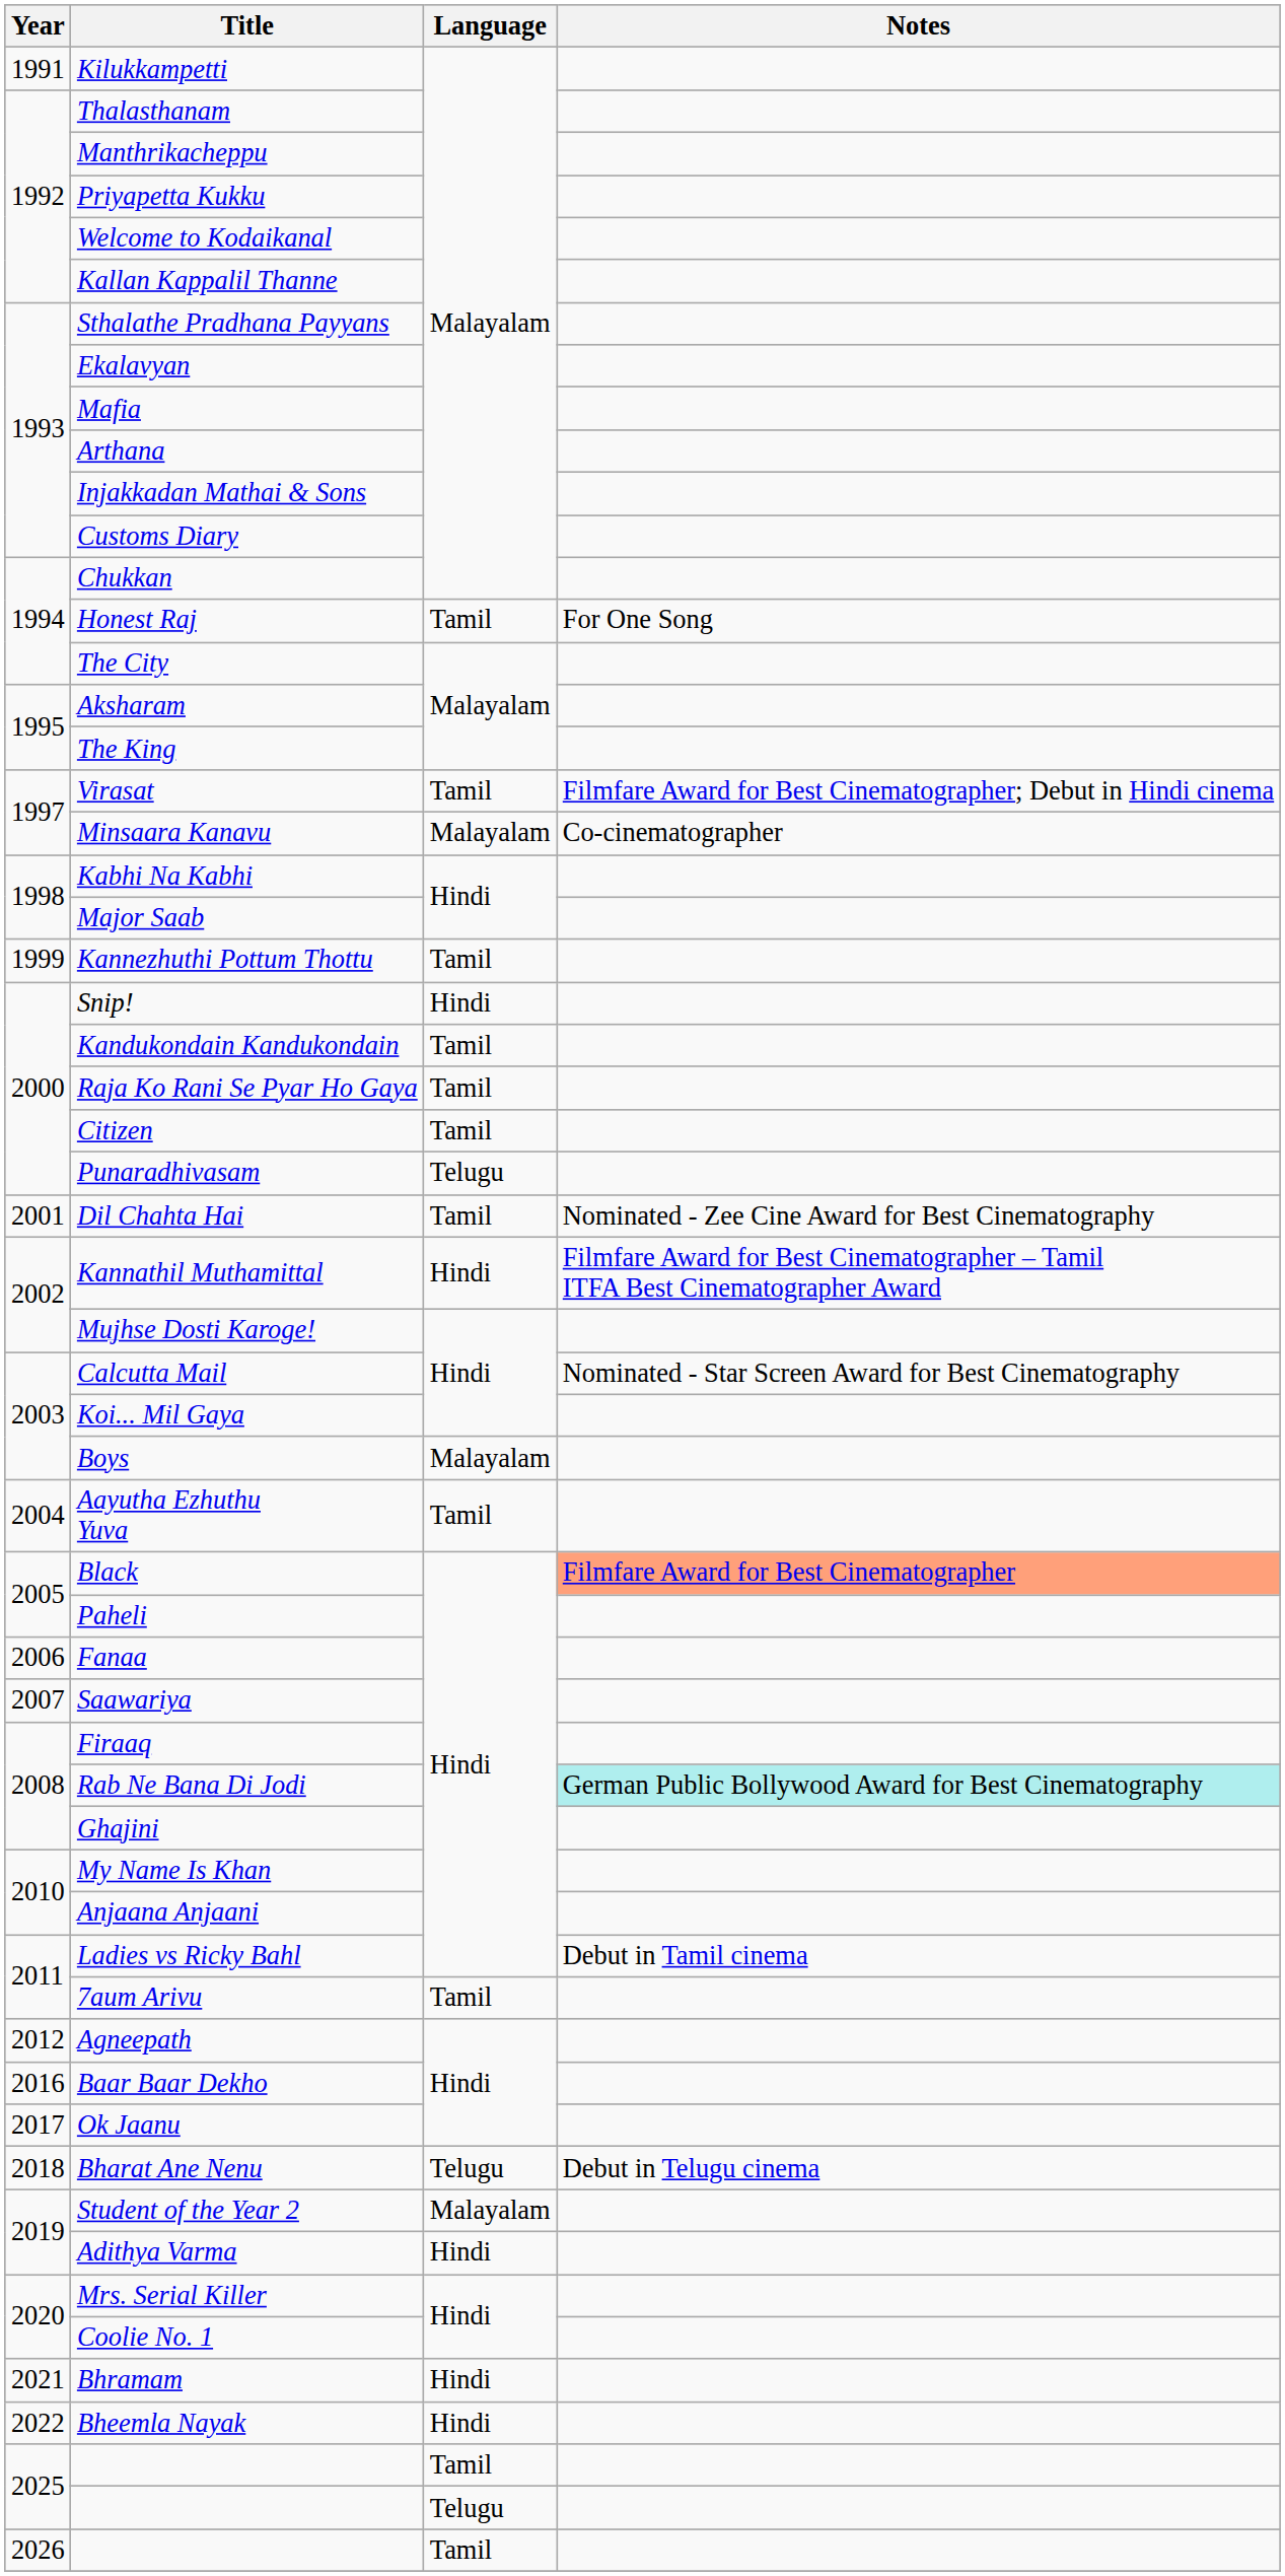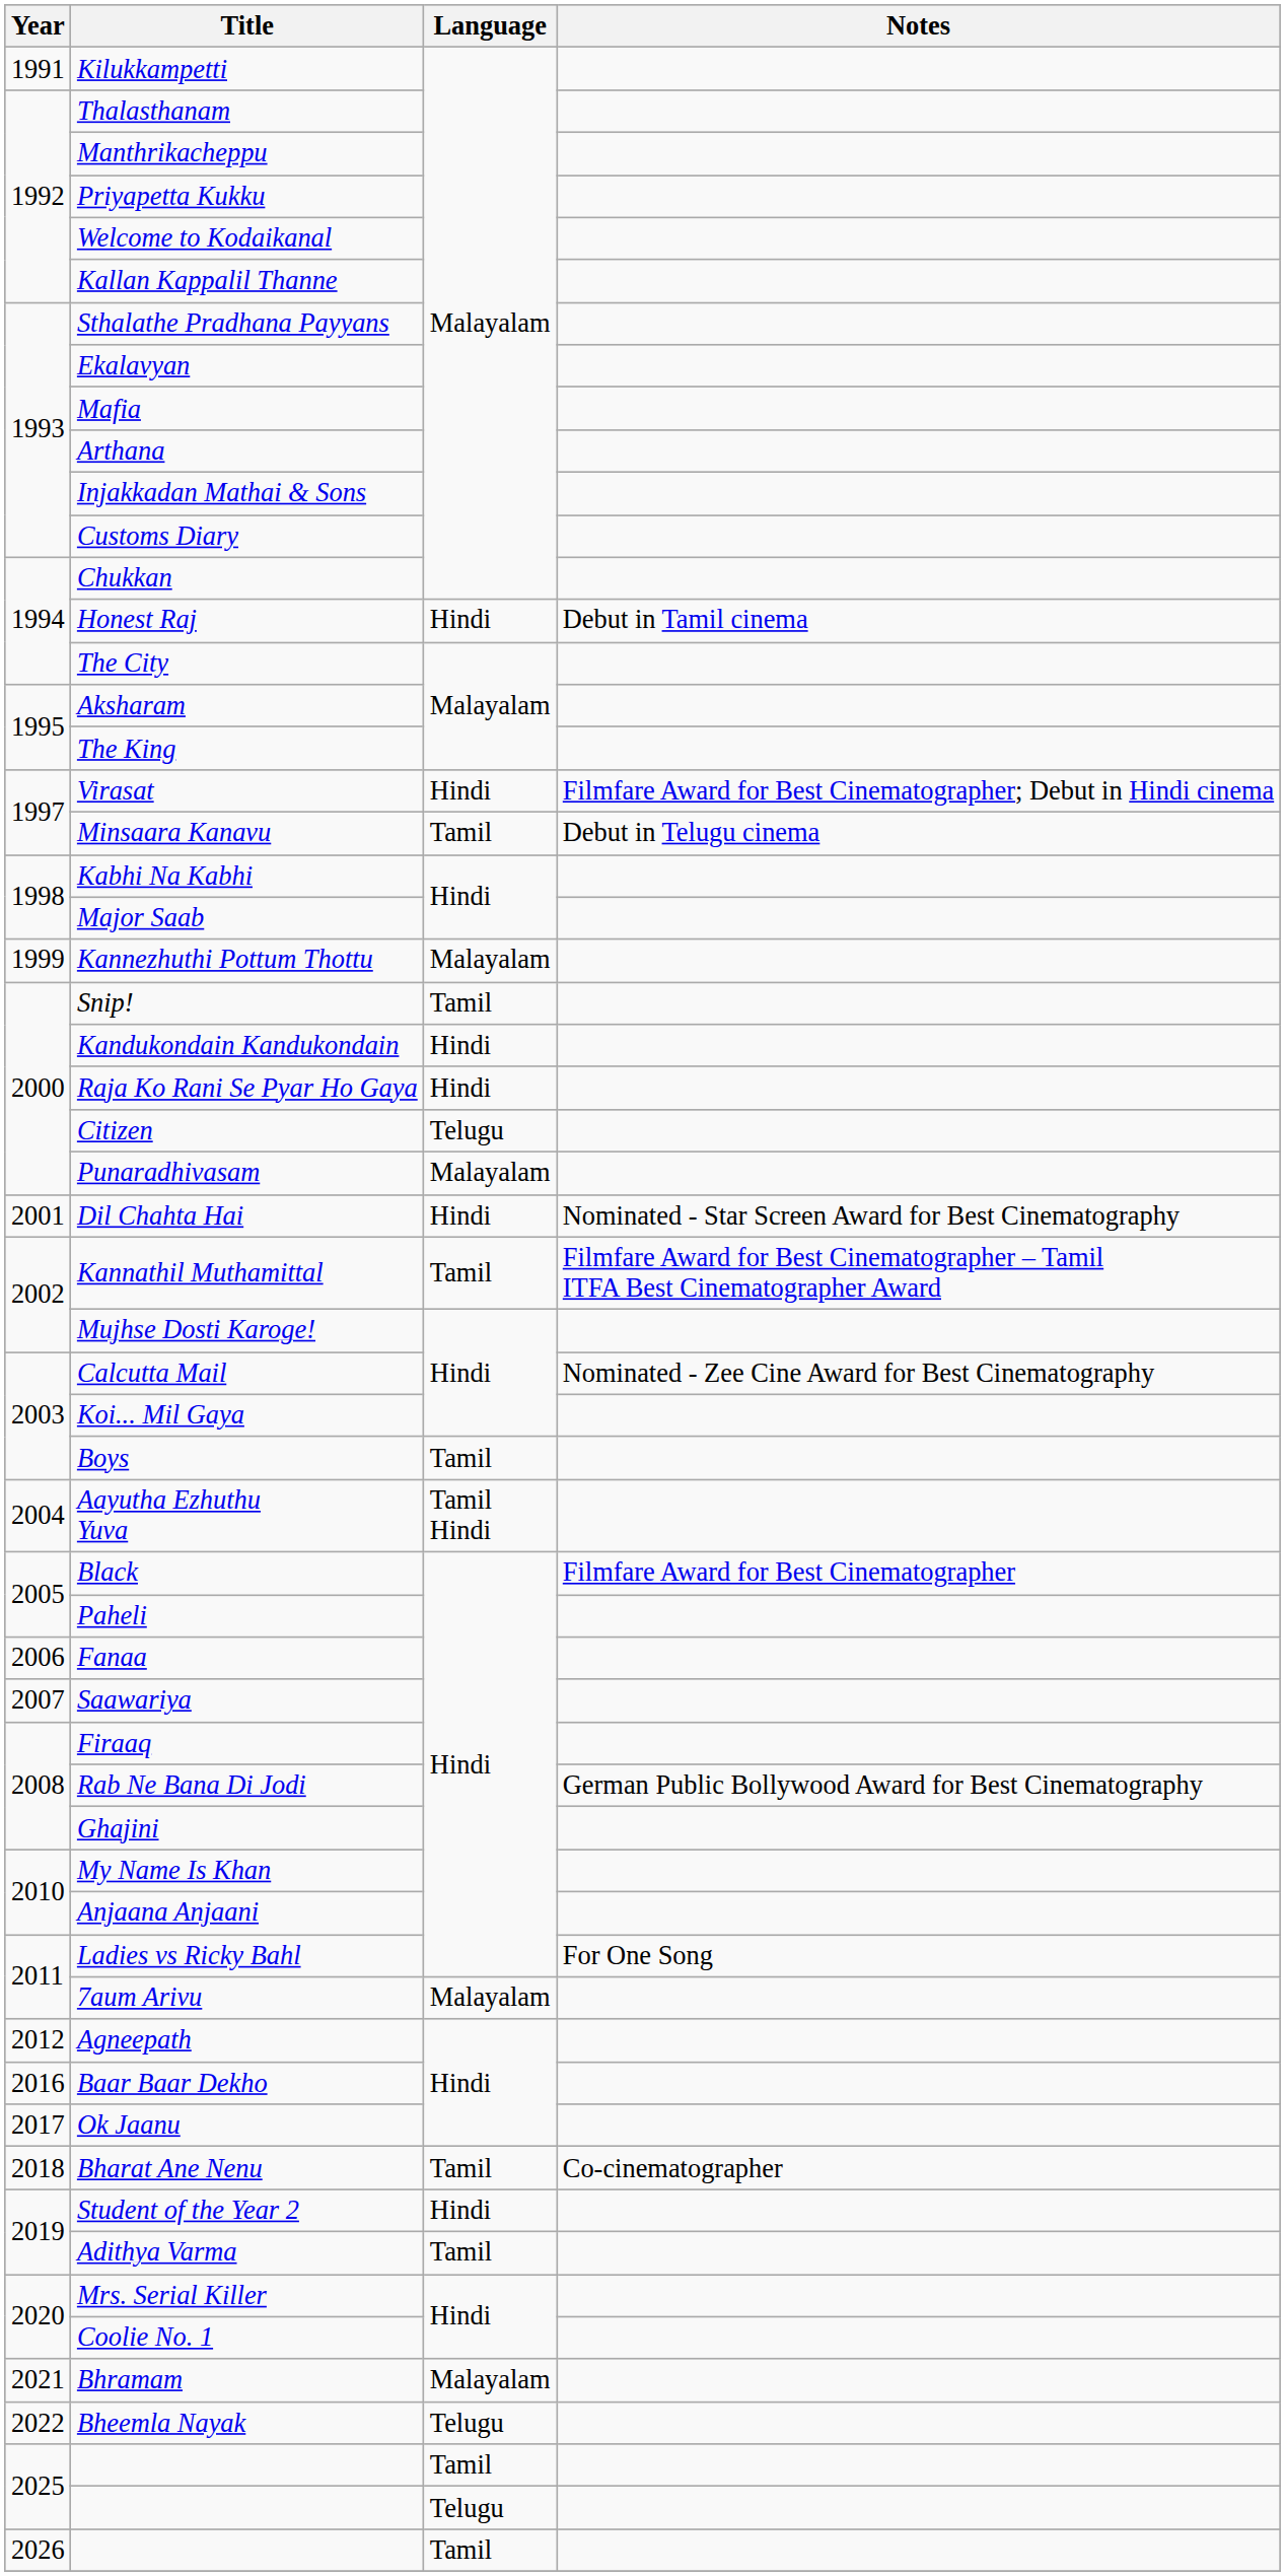 <table class="wikitable sortable">
 <tr>
 <th>Year</th>
 <th>Title</th>
 <th>Language</th>
 <th>Notes</th>
 </tr>
 <tr>
 <td>1991</td>
 <td><em><a href='#'>Kilukkampetti</a></em></td>
 <td rowspan="13">Malayalam</td>
 <td></td>
 </tr>
 <tr>
 <td rowspan="5">1992</td>
 <td><em><a href='#'>Thalasthanam</a></em></td>
 <td></td>
 </tr>
 <tr>
 <td><em><a href='#'>Manthrikacheppu</a></em></td>
 <td></td>
 </tr>
 <tr>
 <td><em><a href='#'>Priyapetta Kukku</a></em></td>
 <td></td>
 </tr>
 <tr>
 <td><em><a href='#'>Welcome to Kodaikanal</a></em></td>
 <td></td>
 </tr>
 <tr>
 <td><em><a href='#'>Kallan Kappalil Thanne</a></em></td>
 <td></td>
 </tr>
 <tr>
 <td rowspan="6">1993</td>
 <td><em><a href='#'>Sthalathe Pradhana Payyans</a></em></td>
 <td></td>
 </tr>
 <tr>
 <td><em><a href='#'>Ekalavyan</a></em></td>
 <td></td>
 </tr>
 <tr>
 <td><em><a href='#'>Mafia</a></em></td>
 <td></td>
 </tr>
 <tr>
 <td><em><a href='#'>Arthana</a></em></td>
 <td></td>
 </tr>
 <tr>
 <td><em><a href='#'>Injakkadan Mathai & Sons</a></em></td>
 <td></td>
 </tr>
 <tr>
 <td><em><a href='#'>Customs Diary</a></em></td>
 <td></td>
 </tr>
 <tr>
 <td rowspan="3">1994</td>
 <td><em><a href='#'>Chukkan</a></em></td>
 <td></td>
 </tr>
 <tr>
 <td><em><a href='#'>Honest Raj</a></em></td>
-<td>Tamil</td>
-<td>For One Song</td>
+<td>Hindi</td>
+<td>Debut in <a href='#'>Tamil cinema</a></td>
 </tr>
 <tr>
 <td><em><a href='#'>The City</a></em></td>
 <td rowspan="3">Malayalam</td>
 <td></td>
 </tr>
 <tr>
 <td rowspan="2">1995</td>
 <td><em><a href='#'>Aksharam</a></em></td>
 <td></td>
 </tr>
 <tr>
 <td><em><a href='#'>The King</a></em></td>
 <td></td>
 </tr>
 <tr>
 <td rowspan="2">1997</td>
 <td><em><a href='#'>Virasat</a></em></td>
-<td>Tamil</td>
+<td>Hindi</td>
 <td><a href='#'>Filmfare Award for Best Cinematographer</a>; Debut in <a href='#'>Hindi cinema</a></td>
 </tr>
 <tr>
 <td><em><a href='#'>Minsaara Kanavu</a></em></td>
-<td>Malayalam</td>
-<td>Co-cinematographer</td>
+<td>Tamil</td>
+<td>Debut in <a href='#'>Telugu cinema</a></td>
 </tr>
 <tr>
 <td rowspan="2">1998</td>
 <td><em><a href='#'>Kabhi Na Kabhi</a></em></td>
 <td rowspan="2">Hindi</td>
 <td></td>
 </tr>
 <tr>
 <td><em><a href='#'>Major Saab</a></em></td>
 <td></td>
 </tr>
 <tr>
 <td>1999</td>
 <td><em><a href='#'>Kannezhuthi Pottum Thottu</a></em></td>
-<td>Tamil</td>
+<td>Malayalam</td>
 <td></td>
 </tr>
 <tr>
 <td rowspan="5">2000</td>
 <td><em>Snip!</em></td>
+<td>Tamil</td>
+<td></td>
+</tr>
+<tr>
+<td><em><a href='#'>Kandukondain Kandukondain</a></em></td>
 <td>Hindi</td>
 <td></td>
 </tr>
 <tr>
-<td><em><a href='#'>Kandukondain Kandukondain</a></em></td>
-<td>Tamil</td>
-<td></td>
-</tr>
-<tr>
 <td><em><a href='#'>Raja Ko Rani Se Pyar Ho Gaya</a></em></td>
-<td>Tamil</td>
+<td>Hindi</td>
 <td></td>
 </tr>
 <tr>
 <td><em><a href='#'>Citizen</a></em></td>
-<td>Tamil</td>
+<td>Telugu</td>
 <td></td>
 </tr>
 <tr>
 <td><em><a href='#'>Punaradhivasam</a></em></td>
-<td>Telugu</td>
+<td>Malayalam</td>
 <td></td>
 </tr>
 <tr>
 <td>2001</td>
 <td><em><a href='#'>Dil Chahta Hai</a></em></td>
-<td>Tamil</td>
-<td>Nominated - Zee Cine Award for Best Cinematography</td>
+<td>Hindi</td>
+<td> Nominated - Star Screen Award for Best Cinematography</td>
 </tr>
 <tr>
 <td rowspan="2">2002</td>
 <td><em><a href='#'>Kannathil Muthamittal</a></em></td>
-<td>Hindi</td>
+<td>Tamil</td>
 <td><a href='#'>Filmfare Award for Best Cinematographer – Tamil</a><br><a href='#'>ITFA Best Cinematographer Award</a></td>
 </tr>
 <tr>
 <td><em><a href='#'>Mujhse Dosti Karoge!</a></em></td>
 <td rowspan="3">Hindi</td>
 <td></td>
 </tr>
 <tr>
 <td rowspan="3">2003</td>
 <td><em><a href='#'>Calcutta Mail</a></em></td>
-<td> Nominated - Star Screen Award for Best Cinematography</td>
+<td>Nominated - Zee Cine Award for Best Cinematography</td>
 </tr>
 <tr>
 <td><em><a href='#'>Koi... Mil Gaya</a></em></td>
 <td></td>
 </tr>
 <tr>
 <td><em><a href='#'>Boys</a></em></td>
-<td>Malayalam</td>
+<td>Tamil</td>
 <td></td>
 </tr>
 <tr>
 <td>2004</td>
 <td><em><a href='#'>Aayutha Ezhuthu</a></em><br><em><a href='#'>Yuva</a></em></td>
-<td>Tamil</td>
+<td>Tamil<br>Hindi</td>
 <td></td>
 </tr>
 <tr>
 <td rowspan="2">2005</td>
 <td><em><a href='#'>Black</a></em></td>
 <td rowspan="10">Hindi</td>
-<td style="background: lightsalmon;"><a href='#'>Filmfare Award for Best Cinematographer</a></td>
+<td><a href='#'>Filmfare Award for Best Cinematographer</a></td>
 </tr>
 <tr>
 <td><em><a href='#'>Paheli</a></em></td>
 <td></td>
 </tr>
 <tr>
 <td>2006</td>
 <td><em><a href='#'>Fanaa</a></em></td>
 <td></td>
 </tr>
 <tr>
 <td>2007</td>
 <td><em><a href='#'>Saawariya</a></em></td>
 <td></td>
 </tr>
 <tr>
 <td rowspan="3">2008</td>
 <td><em><a href='#'>Firaaq</a></em></td>
 <td></td>
 </tr>
 <tr>
 <td><em><a href='#'>Rab Ne Bana Di Jodi</a></em></td>
-<td style="background: paleturquoise;">German Public Bollywood Award for Best Cinematography</td>
+<td>German Public Bollywood Award for Best Cinematography</td>
 </tr>
 <tr>
 <td><em><a href='#'>Ghajini</a></em></td>
 <td></td>
 </tr>
 <tr>
 <td rowspan="2">2010</td>
 <td><em><a href='#'>My Name Is Khan</a></em></td>
 <td></td>
 </tr>
 <tr>
 <td><em><a href='#'>Anjaana Anjaani</a></em></td>
 <td></td>
 </tr>
 <tr>
 <td rowspan="2">2011</td>
 <td><em><a href='#'>Ladies vs Ricky Bahl</a></em></td>
-<td>Debut in <a href='#'>Tamil cinema</a></td>
+<td>For One Song</td>
 </tr>
 <tr>
 <td><em><a href='#'>7aum Arivu</a></em></td>
-<td>Tamil</td>
+<td>Malayalam</td>
 <td></td>
 </tr>
 <tr>
 <td>2012</td>
 <td><em><a href='#'>Agneepath</a></em></td>
 <td rowspan="3">Hindi</td>
 <td></td>
 </tr>
 <tr>
 <td>2016</td>
 <td><em><a href='#'>Baar Baar Dekho</a></em></td>
 <td></td>
 </tr>
 <tr>
 <td>2017</td>
 <td><em><a href='#'>Ok Jaanu</a></em></td>
 <td></td>
 </tr>
 <tr>
 <td>2018</td>
 <td><em><a href='#'>Bharat Ane Nenu</a></em></td>
-<td>Telugu</td>
-<td>Debut in <a href='#'>Telugu cinema</a></td>
+<td>Tamil</td>
+<td>Co-cinematographer</td>
 </tr>
 <tr>
 <td rowspan="2">2019</td>
 <td><em><a href='#'>Student of the Year 2</a></em></td>
-<td>Malayalam</td>
+<td>Hindi</td>
 <td></td>
 </tr>
 <tr>
 <td><em><a href='#'>Adithya Varma</a></em></td>
-<td>Hindi</td>
+<td>Tamil</td>
 <td></td>
 </tr>
 <tr>
 <td rowspan="2">2020</td>
 <td><em><a href='#'>Mrs. Serial Killer</a></em></td>
 <td rowspan="2">Hindi</td>
 <td></td>
 </tr>
 <tr>
 <td><em><a href='#'>Coolie No. 1</a></em></td>
 <td></td>
 </tr>
 <tr>
 <td>2021</td>
 <td><em><a href='#'>Bhramam</a></em></td>
-<td>Hindi</td>
+<td>Malayalam</td>
 <td></td>
 </tr>
 <tr>
 <td>2022</td>
 <td><em><a href='#'>Bheemla Nayak</a></em></td>
-<td>Hindi</td>
+<td>Telugu</td>
 <td></td>
 </tr>
 <tr>
 <td rowspan="2">2025</td>
 <td></td>
 <td>Tamil</td>
 <td></td>
 </tr>
 <tr>
 <td></td>
 <td>Telugu</td>
 <td></td>
 </tr>
 <tr>
 <td rowspan="1">2026</td>
 <td></td>
 <td>Tamil</td>
 <td></td>
 </tr>
 <tr>
 </tr>
 </table>
